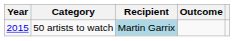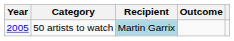 <table class="wikitable plainrowheaders sortable">
 <tr>
 <th scope="col">Year</th>
 <th scope="col">Category</th>
 <th scope="col">Recipient</th>
 <th scope="col">Outcome</th>
 <th scope="col" class="unsortable"></th>
 </tr>
 <tr>
-<td><a href='#'>2015</a></td>
+<td><a href='#'>2005</a></td>
 <td>50 artists to watch</td>
 <td style="background: lightblue;">Martin Garrix</td>
 <td></td>
 <td style="text-align:center;"></td>
 </tr>
 </table>
